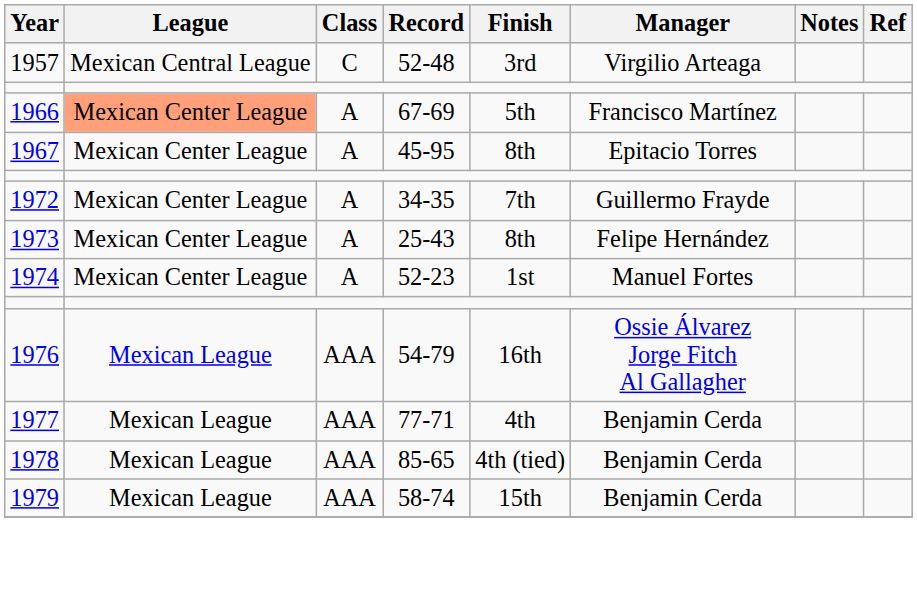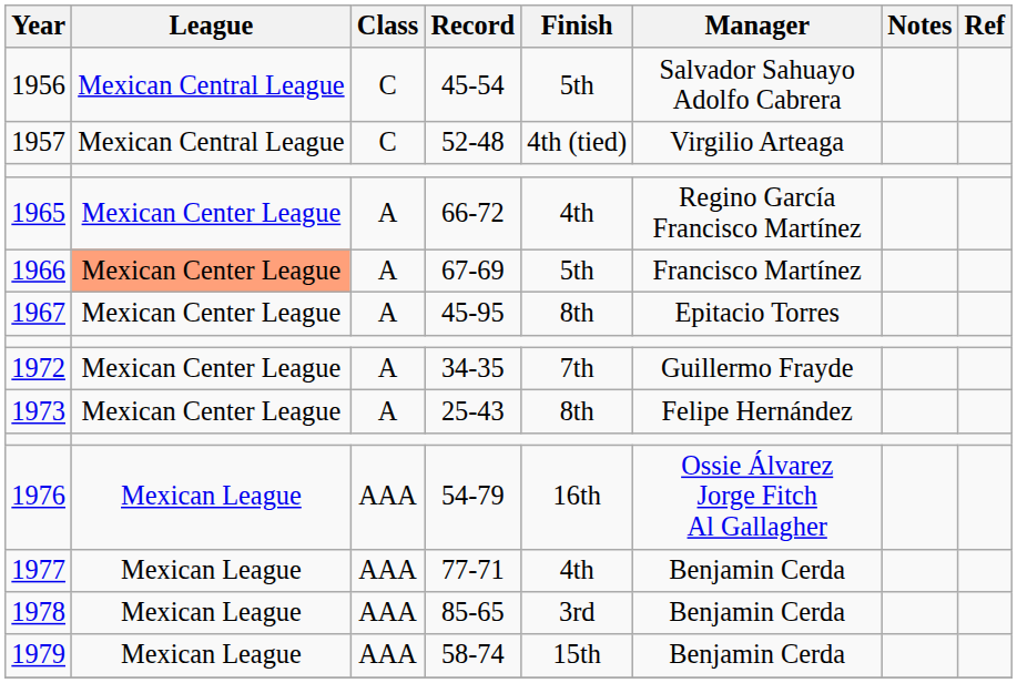 <table class="wikitable">
 <tr>
 <th>Year</th>
 <th>League</th>
 <th>Class</th>
 <th>Record</th>
 <th>Finish</th>
 <th>Manager</th>
 <th>Notes</th>
 <th>Ref</th>
 </tr>
 <tr align=center>
+<td>1956</td>
+<td><a href='#'>Mexican Central League</a></td>
+<td>C</td>
+<td>45-54</td>
+<td>5th</td>
+<td>Salvador Sahuayo<br> Adolfo Cabrera</td>
+<td></td>
+<td></td>
+</tr>
+<tr align=center>
 <td>1957</td>
 <td>Mexican Central League</td>
 <td>C</td>
 <td>52-48</td>
-<td>3rd</td>
+<td>4th (tied)</td>
 <td>Virgilio Arteaga</td>
 <td></td>
 <td></td>
 </tr>
 <tr align=center>
+<td></td>
+</tr>
+<tr align=center>
+<td><a href='#'>1965</a></td>
+<td><a href='#'>Mexican Center League</a></td>
+<td>A</td>
+<td>66-72</td>
+<td>4th</td>
+<td>Regino García<br>Francisco Martínez</td>
+<td></td>
 <td></td>
 </tr>
 <tr align=center>
 <td><a href='#'>1966</a></td>
 <td style="background: lightsalmon;">Mexican Center League</td>
 <td>A</td>
 <td>67-69</td>
 <td>5th</td>
 <td>  Francisco Martínez  </td>
 <td></td>
 <td></td>
 </tr>
 <tr align=center>
 <td><a href='#'>1967</a></td>
 <td>Mexican Center League</td>
 <td>A</td>
 <td>45-95</td>
 <td>8th</td>
 <td>Epitacio Torres</td>
 <td></td>
 <td></td>
 </tr>
 <tr align=center>
 <td></td>
 </tr>
 <tr align=center>
 <td><a href='#'>1972</a></td>
 <td>Mexican Center League</td>
 <td>A</td>
 <td>34-35</td>
 <td>7th</td>
 <td>Guillermo Frayde</td>
 <td></td>
 <td></td>
 </tr>
 <tr align=center>
 <td><a href='#'>1973</a></td>
 <td>Mexican Center League</td>
 <td>A</td>
 <td>25-43</td>
 <td>8th</td>
 <td>Felipe Hernández</td>
 <td></td>
 <td></td>
 </tr>
-<tr align=center>
-<td><a href='#'>1974</a></td>
-<td>Mexican Center League</td>
-<td>A</td>
-<td>52-23</td>
-<td>1st</td>
-<td>Manuel Fortes</td>
-<td></td>
-<td></td>
-</tr>
 <tr>
 <td></td>
 </tr>
 <tr align=center>
 <td><a href='#'>1976</a></td>
 <td><a href='#'>Mexican League</a></td>
 <td>AAA</td>
 <td>54-79</td>
 <td>16th</td>
 <td><a href='#'>Ossie Álvarez</a><br><a href='#'>Jorge Fitch</a><br><a href='#'>Al Gallagher</a></td>
 <td></td>
 <td></td>
 </tr>
 <tr align=center>
 <td><a href='#'>1977</a></td>
 <td>Mexican League</td>
 <td>AAA</td>
 <td>77-71</td>
 <td>4th</td>
 <td>Benjamin Cerda</td>
 <td></td>
 <td></td>
 </tr>
 <tr align=center>
 <td><a href='#'>1978</a></td>
 <td>Mexican League</td>
 <td>AAA</td>
 <td>85-65</td>
-<td>4th (tied)</td>
+<td>3rd</td>
 <td>Benjamin Cerda</td>
 <td></td>
 <td></td>
 </tr>
 <tr align=center>
 <td><a href='#'>1979</a></td>
 <td>Mexican League</td>
 <td>AAA</td>
 <td>58-74</td>
 <td>15th</td>
 <td>Benjamin Cerda</td>
 <td></td>
 <td></td>
 </tr>
 <tr align=center>
 </tr>
 </table>
